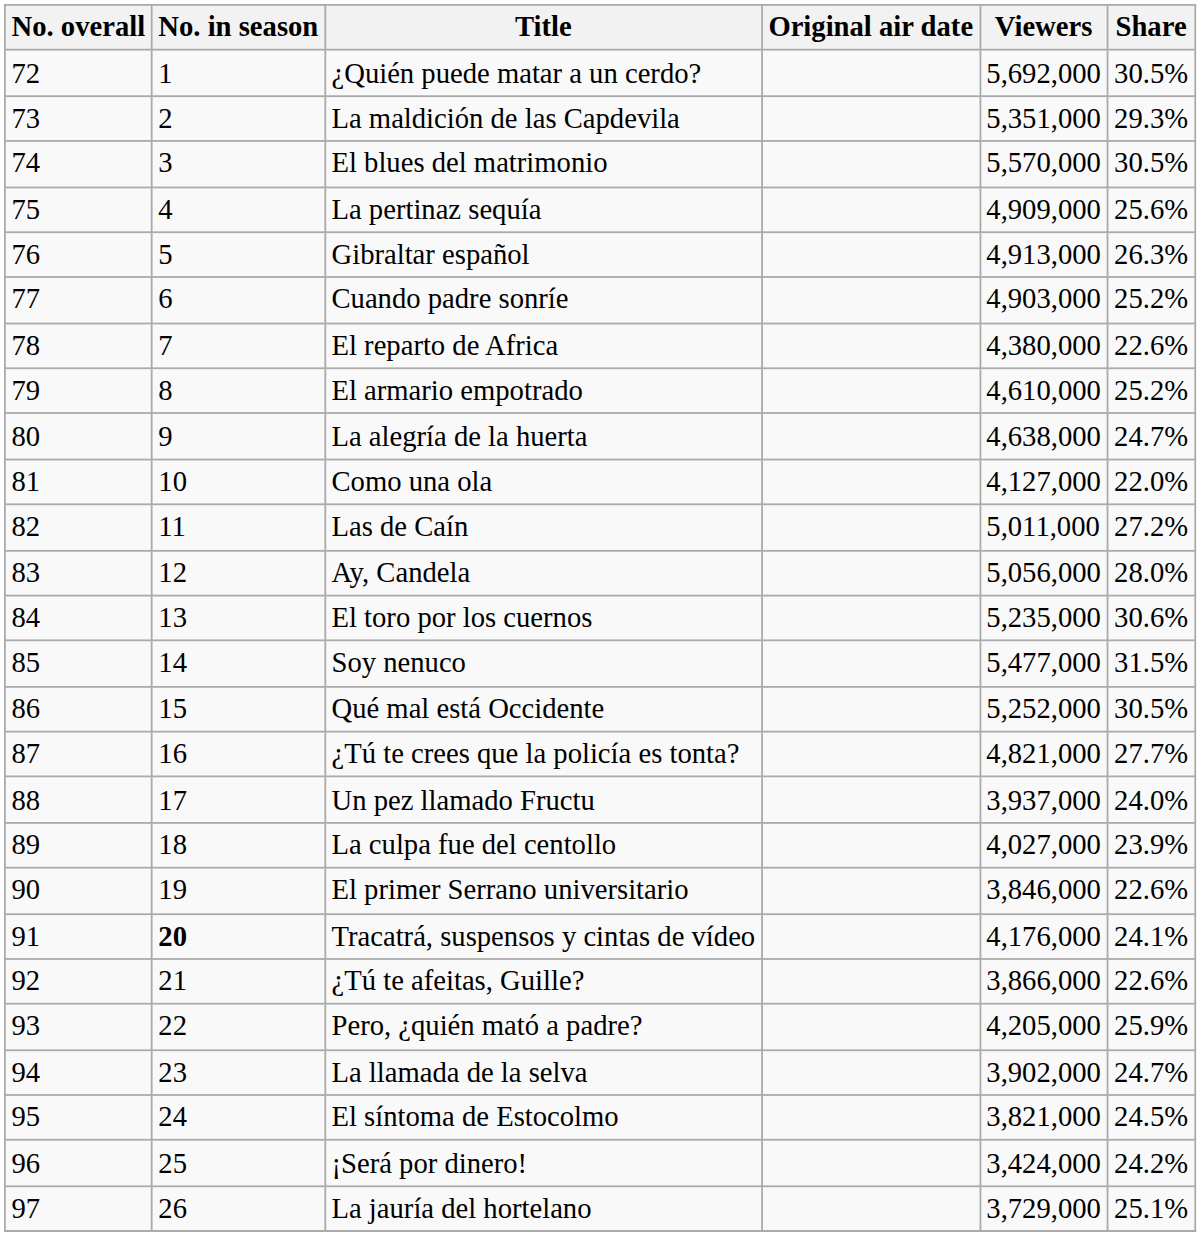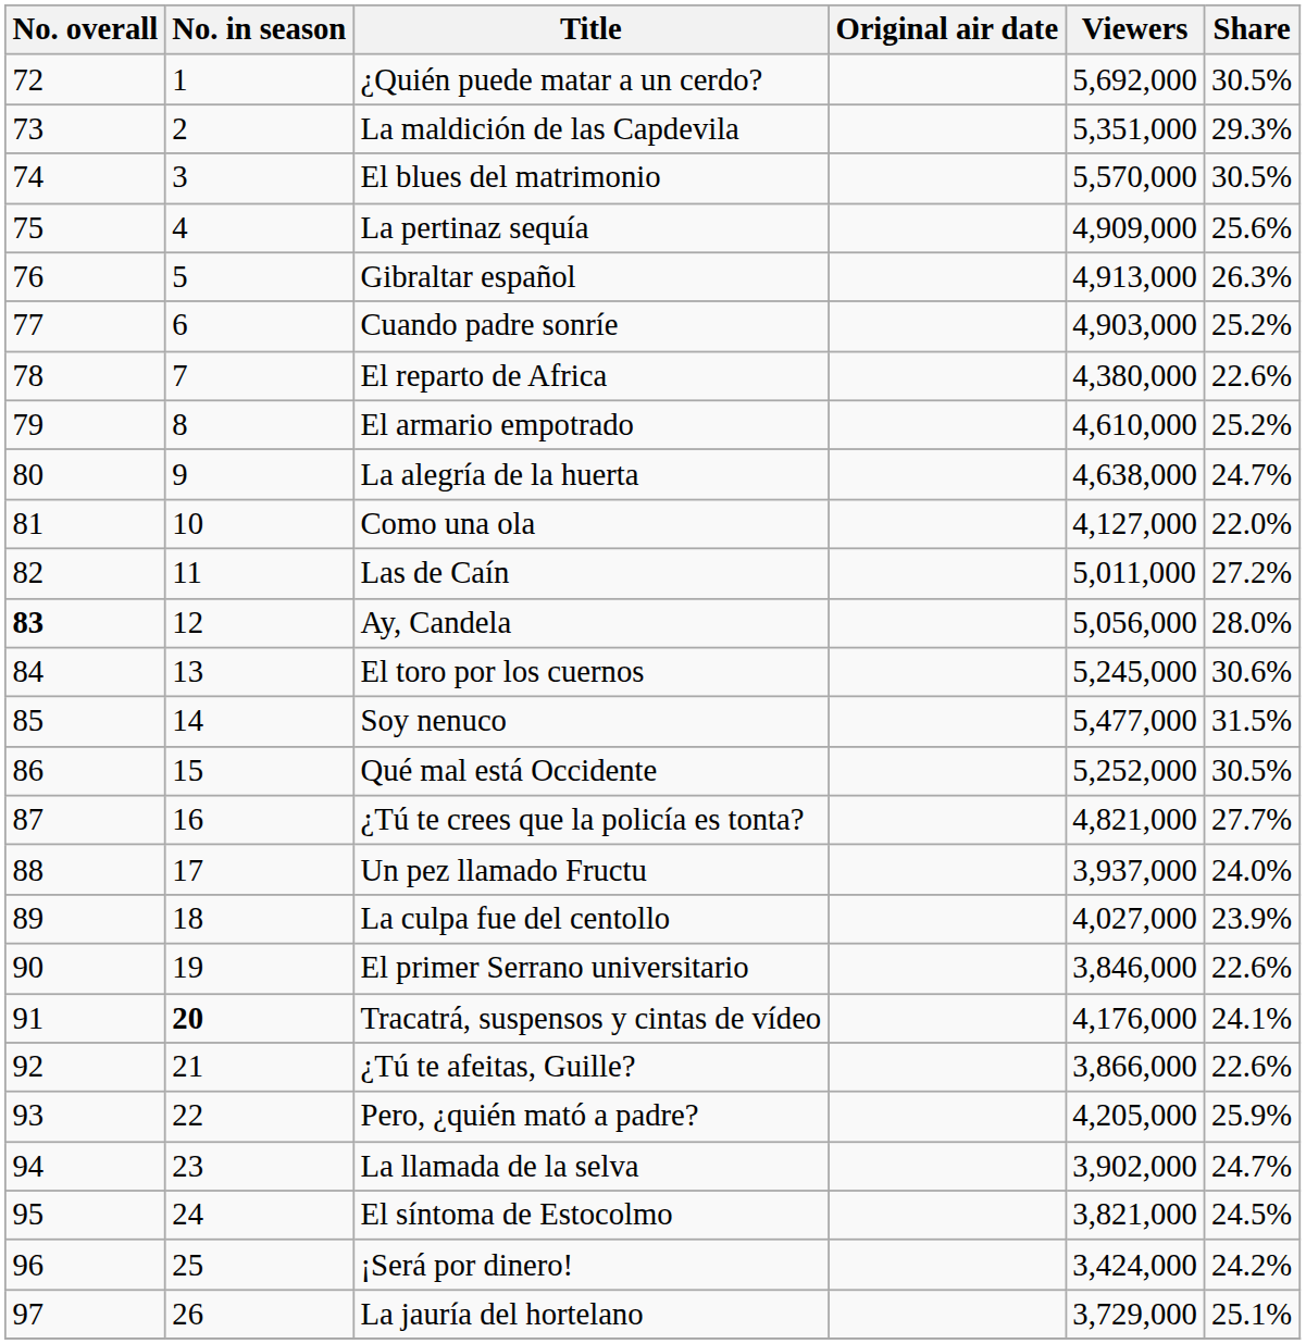 <table class="wikitable">
 <tr>
 <th>No. overall</th>
 <th>No. in season</th>
 <th>Title</th>
 <th>Original air date</th>
 <th>Viewers</th>
 <th>Share</th>
 </tr>
 <tr ---->
 <td>72</td>
 <td>1</td>
 <td>¿Quién puede matar a un cerdo?</td>
 <td></td>
 <td>5,692,000</td>
 <td>30.5%</td>
 </tr>
 <tr ---->
 <td>73</td>
 <td>2</td>
 <td>La maldición de las Capdevila</td>
 <td></td>
 <td>5,351,000</td>
 <td>29.3%</td>
 </tr>
 <tr ---->
 <td>74</td>
 <td>3</td>
 <td>El blues del matrimonio</td>
 <td></td>
 <td>5,570,000</td>
 <td>30.5%</td>
 </tr>
 <tr ---->
 <td>75</td>
 <td>4</td>
 <td>La pertinaz sequía</td>
 <td></td>
 <td>4,909,000</td>
 <td>25.6%</td>
 </tr>
 <tr ---->
 <td>76</td>
 <td>5</td>
 <td>Gibraltar español</td>
 <td></td>
 <td>4,913,000</td>
 <td>26.3%</td>
 </tr>
 <tr ---->
 <td>77</td>
 <td>6</td>
 <td>Cuando padre sonríe</td>
 <td></td>
 <td>4,903,000</td>
 <td>25.2%</td>
 </tr>
 <tr ---->
 <td>78</td>
 <td>7</td>
 <td>El reparto de Africa</td>
 <td></td>
 <td>4,380,000</td>
 <td>22.6%</td>
 </tr>
 <tr ---->
 <td>79</td>
 <td>8</td>
 <td>El armario empotrado</td>
 <td></td>
 <td>4,610,000</td>
 <td>25.2%</td>
 </tr>
 <tr ---->
 <td>80</td>
 <td>9</td>
 <td>La alegría de la huerta</td>
 <td></td>
 <td>4,638,000</td>
 <td>24.7%</td>
 </tr>
 <tr ---->
 <td>81</td>
 <td>10</td>
 <td>Como una ola</td>
 <td></td>
 <td>4,127,000</td>
 <td>22.0%</td>
 </tr>
 <tr ---->
 <td>82</td>
 <td>11</td>
 <td>Las de Caín</td>
 <td></td>
 <td>5,011,000</td>
 <td>27.2%</td>
 </tr>
 <tr ---->
-<td>83</td>
+<td><strong>83</strong></td>
 <td>12</td>
 <td>Ay, Candela</td>
 <td></td>
 <td>5,056,000</td>
 <td>28.0%</td>
 </tr>
 <tr ---->
 <td>84</td>
 <td>13</td>
 <td>El toro por los cuernos</td>
 <td></td>
-<td>5,235,000</td>
+<td>5,245,000</td>
 <td>30.6%</td>
 </tr>
 <tr ---->
 <td>85</td>
 <td>14</td>
 <td>Soy nenuco</td>
 <td></td>
 <td>5,477,000</td>
 <td>31.5%</td>
 </tr>
 <tr ---->
 <td>86</td>
 <td>15</td>
 <td>Qué mal está Occidente</td>
 <td></td>
 <td>5,252,000</td>
 <td>30.5%</td>
 </tr>
 <tr ---->
 <td>87</td>
 <td>16</td>
 <td>¿Tú te crees que la policía es tonta?</td>
 <td></td>
 <td>4,821,000</td>
 <td>27.7%</td>
 </tr>
 <tr ---->
 <td>88</td>
 <td>17</td>
 <td>Un pez llamado Fructu</td>
 <td></td>
 <td>3,937,000</td>
 <td>24.0%</td>
 </tr>
 <tr ---->
 <td>89</td>
 <td>18</td>
 <td>La culpa fue del centollo</td>
 <td></td>
 <td>4,027,000</td>
 <td>23.9%</td>
 </tr>
 <tr ---->
 <td>90</td>
 <td>19</td>
 <td>El primer Serrano universitario</td>
 <td></td>
 <td>3,846,000</td>
 <td>22.6%</td>
 </tr>
 <tr ---->
 <td>91</td>
 <td><strong>20</strong></td>
 <td>Tracatrá, suspensos y cintas de vídeo</td>
 <td></td>
 <td>4,176,000</td>
 <td>24.1%</td>
 </tr>
 <tr ---->
 <td>92</td>
 <td>21</td>
 <td>¿Tú te afeitas, Guille?</td>
 <td></td>
 <td>3,866,000</td>
 <td>22.6%</td>
 </tr>
 <tr ---->
 <td>93</td>
 <td>22</td>
 <td>Pero, ¿quién mató a padre?</td>
 <td></td>
 <td>4,205,000</td>
 <td>25.9%</td>
 </tr>
 <tr ---->
 <td>94</td>
 <td>23</td>
 <td>La llamada de la selva</td>
 <td></td>
 <td>3,902,000</td>
 <td>24.7%</td>
 </tr>
 <tr ---->
 <td>95</td>
 <td>24</td>
 <td>El síntoma de Estocolmo</td>
 <td></td>
 <td>3,821,000</td>
 <td>24.5%</td>
 </tr>
 <tr ---->
 <td>96</td>
 <td>25</td>
 <td>¡Será por dinero!</td>
 <td></td>
 <td>3,424,000</td>
 <td>24.2%</td>
 </tr>
 <tr ---->
 <td>97</td>
 <td>26</td>
 <td>La jauría del hortelano</td>
 <td></td>
 <td>3,729,000</td>
 <td>25.1%</td>
 </tr>
 <tr>
 </tr>
 </table>
